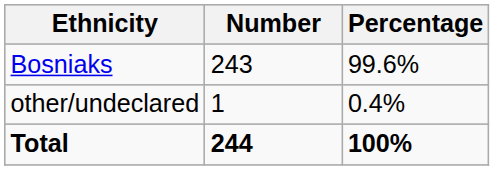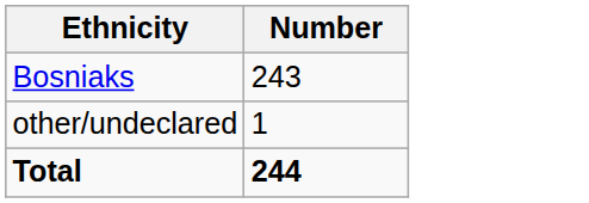 <table class="wikitable">
 <tr>
 <th width="100px">Ethnicity</th>
 <th width="80px">Number</th>
-<th width="80px">Percentage</th>
 </tr>
 <tr>
 <td><a href='#'>Bosniaks</a></td>
 <td>243</td>
-<td>99.6%</td>
 </tr>
 <tr>
 <td>other/undeclared</td>
 <td>1</td>
-<td>0.4%</td>
 </tr>
 <tr>
 <td><strong>Total</strong></td>
 <td><strong>244</strong></td>
-<td><strong>100%</strong></td>
 </tr>
 </table>
